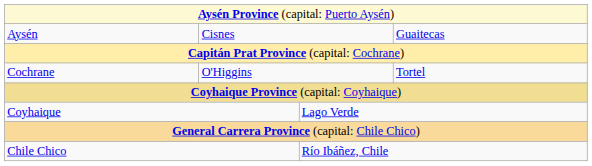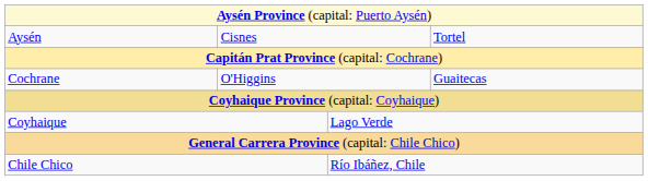 <table class="wikitable" width=60%>
 <tr>
 <td align=center colspan=4 bgcolor=#FDF9D2><strong><a href='#'>Aysén Province</a></strong> (capital: <a href='#'>Puerto Aysén</a>)</td>
 </tr>
 <tr>
 <td width=33%><a href='#'>Aysén</a></td>
 <td width=33% colspan=2><a href='#'>Cisnes</a></td>
-<td width=33%><a href='#'>Guaitecas</a></td>
+<td><a href='#'>Tortel</a></td>
 </tr>
 <tr>
 <td align=center colspan=4 bgcolor=#ffeeaa><strong><a href='#'>Capitán Prat Province</a></strong> (capital: <a href='#'>Cochrane</a>)</td>
 </tr>
 <tr>
 <td><a href='#'>Cochrane</a></td>
 <td colspan=2><a href='#'>O'Higgins</a></td>
-<td><a href='#'>Tortel</a></td>
+<td width=33%><a href='#'>Guaitecas</a></td>
 </tr>
 <tr>
 <td align=center colspan=4 bgcolor=#f1de92><strong><a href='#'>Coyhaique Province</a></strong> (capital: <a href='#'>Coyhaique</a>)</td>
 </tr>
 <tr>
 <td width=50% colspan=2><a href='#'>Coyhaique</a></td>
 <td width=50% colspan=2><a href='#'>Lago Verde</a></td>
 </tr>
 <tr>
 <td align=center colspan=4 bgcolor=#f9da9b><strong><a href='#'>General Carrera Province</a></strong> (capital: <a href='#'>Chile Chico</a>)</td>
 </tr>
 <tr>
 <td width=50% colspan=2><a href='#'>Chile Chico</a></td>
 <td width=50% colspan=2><a href='#'>Río Ibáñez, Chile</a></td>
 </tr>
 </table>
